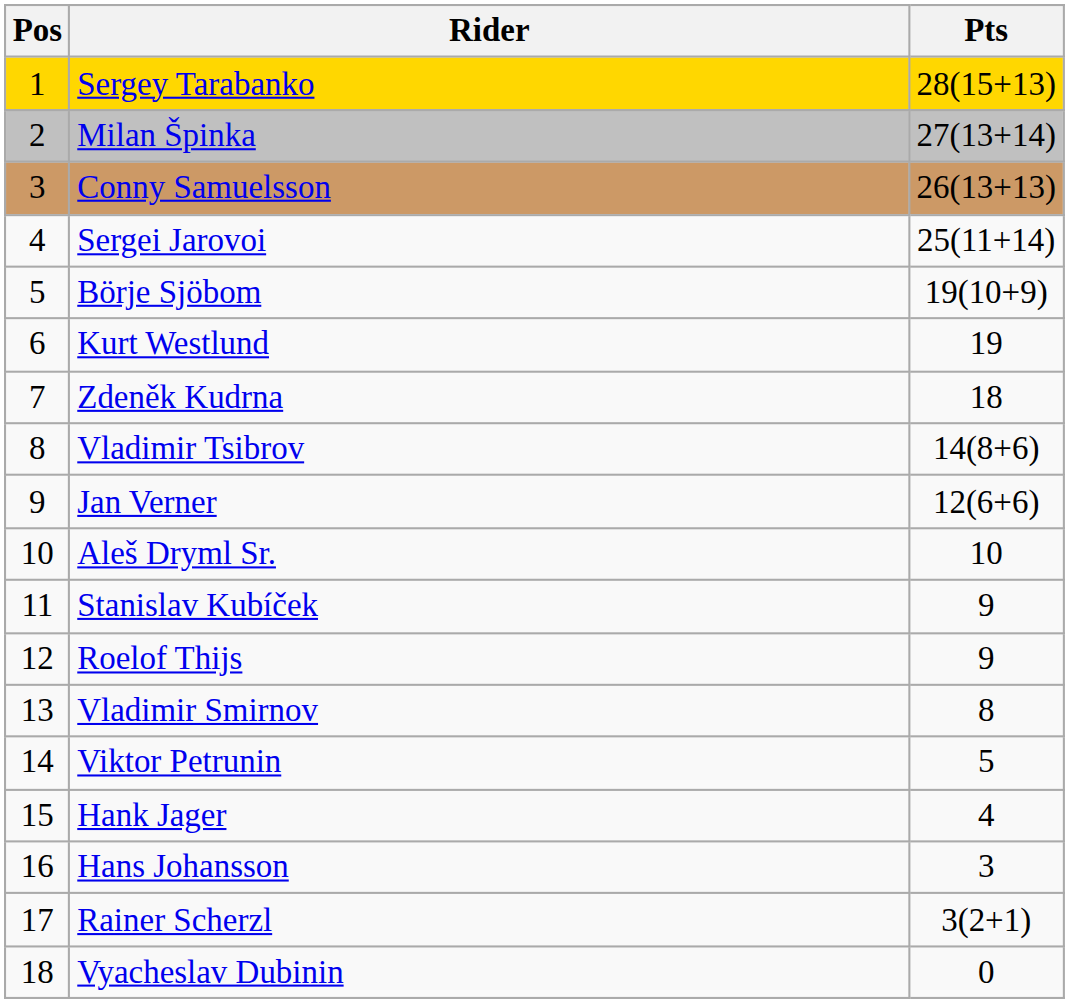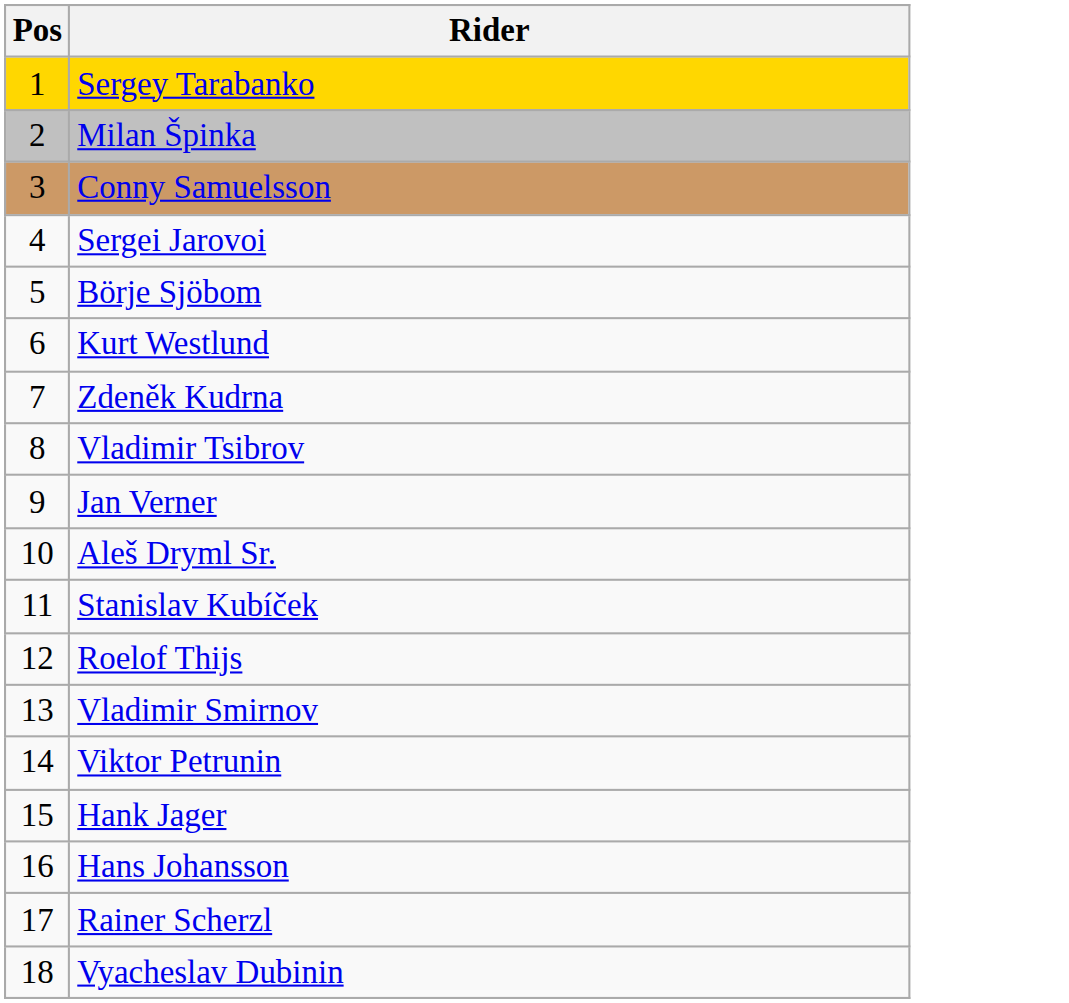 <table class="wikitable" style="font-size: 100%">
 <tr>
 <th width=20>Pos</th>
 <th width=400>Rider</th>
-<th width=20>Pts</th>
 </tr>
 <tr align=center style="background-color: gold;">
 <td>1</td>
 <td align="left"> <a href='#'>Sergey Tarabanko</a></td>
-<td>28(15+13)</td>
 </tr>
 <tr align=center style="background-color: silver;">
 <td>2</td>
 <td align="left"> <a href='#'>Milan Špinka</a></td>
-<td>27(13+14)</td>
 </tr>
 <tr align=center style="background-color: #cc9966;">
 <td>3</td>
 <td align="left"> <a href='#'>Conny Samuelsson</a></td>
-<td>26(13+13)</td>
 </tr>
 <tr align=center>
 <td>4</td>
 <td align="left"> <a href='#'>Sergei Jarovoi</a></td>
-<td>25(11+14)</td>
 </tr>
 <tr align=center>
 <td>5</td>
 <td align="left"> <a href='#'>Börje Sjöbom</a></td>
-<td>19(10+9)</td>
 </tr>
 <tr align=center>
 <td>6</td>
 <td align="left"> <a href='#'>Kurt Westlund</a></td>
-<td>19</td>
 </tr>
 <tr align=center>
 <td>7</td>
 <td align="left"> <a href='#'>Zdeněk Kudrna</a></td>
-<td>18</td>
 </tr>
 <tr align=center>
 <td>8</td>
 <td align="left"> <a href='#'>Vladimir Tsibrov</a></td>
-<td>14(8+6)</td>
 </tr>
 <tr align=center>
 <td>9</td>
 <td align="left"> <a href='#'>Jan Verner</a></td>
-<td>12(6+6)</td>
 </tr>
 <tr align=center>
 <td>10</td>
 <td align="left"> <a href='#'>Aleš Dryml Sr.</a></td>
-<td>10</td>
 </tr>
 <tr align=center>
 <td>11</td>
 <td align="left"> <a href='#'>Stanislav Kubíček</a></td>
-<td>9</td>
 </tr>
 <tr align=center>
 <td>12</td>
 <td align="left"> <a href='#'>Roelof Thijs</a></td>
-<td>9</td>
 </tr>
 <tr align=center>
 <td>13</td>
 <td align="left"> <a href='#'>Vladimir Smirnov</a></td>
-<td>8</td>
 </tr>
 <tr align=center>
 <td>14</td>
 <td align="left"> <a href='#'>Viktor Petrunin</a></td>
-<td>5</td>
 </tr>
 <tr align=center>
 <td>15</td>
 <td align="left"> <a href='#'>Hank Jager</a></td>
-<td>4</td>
 </tr>
 <tr align=center>
 <td>16</td>
 <td align="left"> <a href='#'>Hans Johansson</a></td>
-<td>3</td>
 </tr>
 <tr align=center>
 <td>17</td>
 <td align="left"> <a href='#'>Rainer Scherzl</a></td>
-<td>3(2+1)</td>
 </tr>
 <tr align=center>
 <td>18</td>
 <td align="left"> <a href='#'>Vyacheslav Dubinin</a></td>
-<td>0</td>
 </tr>
 </table>
